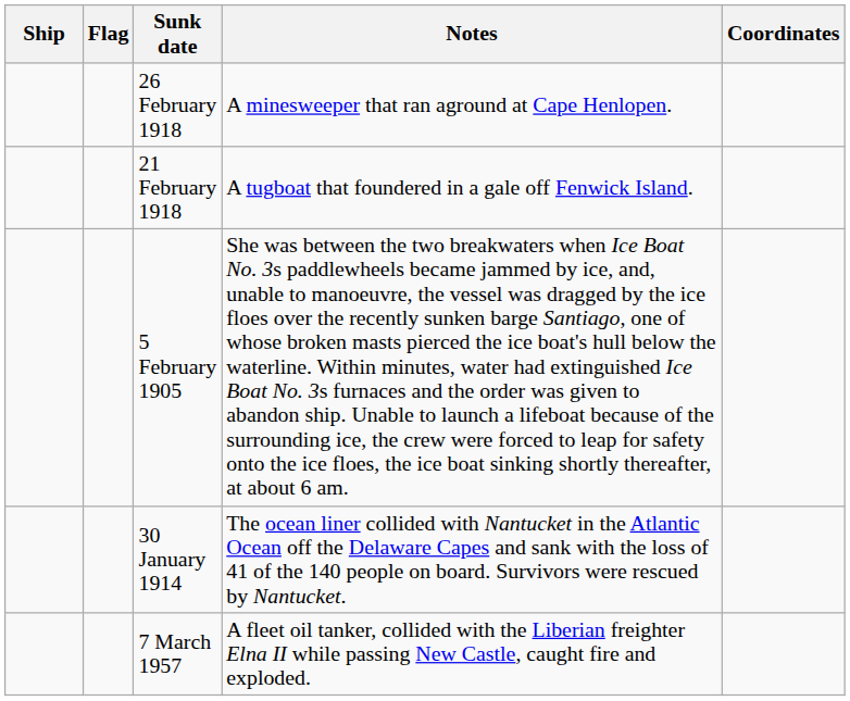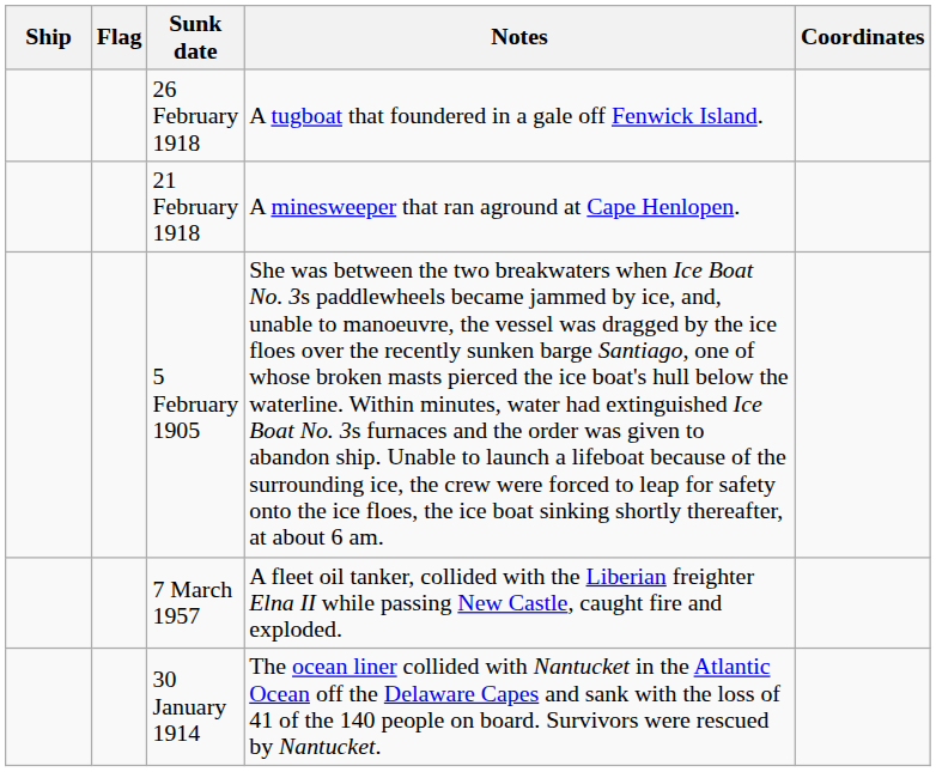 <table class=wikitable | style = "width:100%">
 <tr>
 <th style="width:10%">Ship</th>
 <th>Flag</th>
 <th style="width:10%">Sunk date</th>
 <th style="width:70%">Notes</th>
 <th style="width:10%">Coordinates</th>
 </tr>
 <tr>
 <td></td>
 <td></td>
 <td>26 February 1918</td>
-<td>A <a href='#'>minesweeper</a> that ran aground at <a href='#'>Cape Henlopen</a>.</td>
+<td>A <a href='#'>tugboat</a> that foundered in a gale off <a href='#'>Fenwick Island</a>.</td>
 <td></td>
 </tr>
 <tr>
 <td></td>
 <td></td>
 <td>21 February 1918</td>
-<td>A <a href='#'>tugboat</a> that foundered in a gale off <a href='#'>Fenwick Island</a>.</td>
+<td>A <a href='#'>minesweeper</a> that ran aground at <a href='#'>Cape Henlopen</a>.</td>
 <td></td>
 </tr>
 <tr>
 <td></td>
 <td></td>
 <td>5 February 1905</td>
 <td>She was between the two breakwaters when <em>Ice Boat No. 3</em>s paddlewheels became jammed by ice, and, unable to manoeuvre, the vessel was dragged by the ice floes over the recently sunken barge <em>Santiago</em>, one of whose broken masts pierced the ice boat's hull below the waterline. Within minutes, water had extinguished <em>Ice Boat No. 3</em>s furnaces and the order was given to abandon ship. Unable to launch a lifeboat because of the surrounding ice, the crew were forced to leap for safety onto the ice floes, the ice boat sinking shortly thereafter, at about 6 am.</td>
 <td></td>
 </tr>
 <tr>
 <td></td>
 <td></td>
-<td>30 January 1914</td>
-<td>The <a href='#'>ocean liner</a> collided with <em>Nantucket</em> in the <a href='#'>Atlantic Ocean</a>  off the <a href='#'>Delaware Capes</a> and sank with the loss of 41 of the 140 people on board. Survivors were rescued by <em>Nantucket</em>.</td>
+<td>7 March 1957</td>
+<td>A fleet oil tanker, collided with the <a href='#'>Liberian</a> freighter <em>Elna II</em> while passing <a href='#'>New Castle</a>, caught fire and exploded.</td>
 <td></td>
 </tr>
 <tr>
 <td></td>
 <td></td>
-<td>7 March 1957</td>
-<td>A fleet oil tanker, collided with the <a href='#'>Liberian</a> freighter <em>Elna II</em> while passing <a href='#'>New Castle</a>, caught fire and exploded.</td>
+<td>30 January 1914</td>
+<td>The <a href='#'>ocean liner</a> collided with <em>Nantucket</em> in the <a href='#'>Atlantic Ocean</a>  off the <a href='#'>Delaware Capes</a> and sank with the loss of 41 of the 140 people on board. Survivors were rescued by <em>Nantucket</em>.</td>
 <td></td>
 </tr>
 </table>
